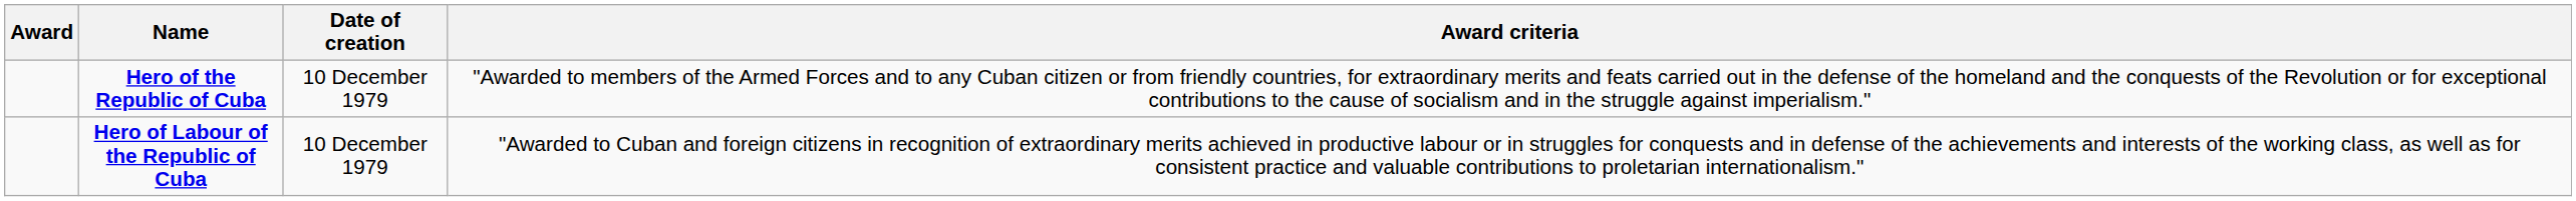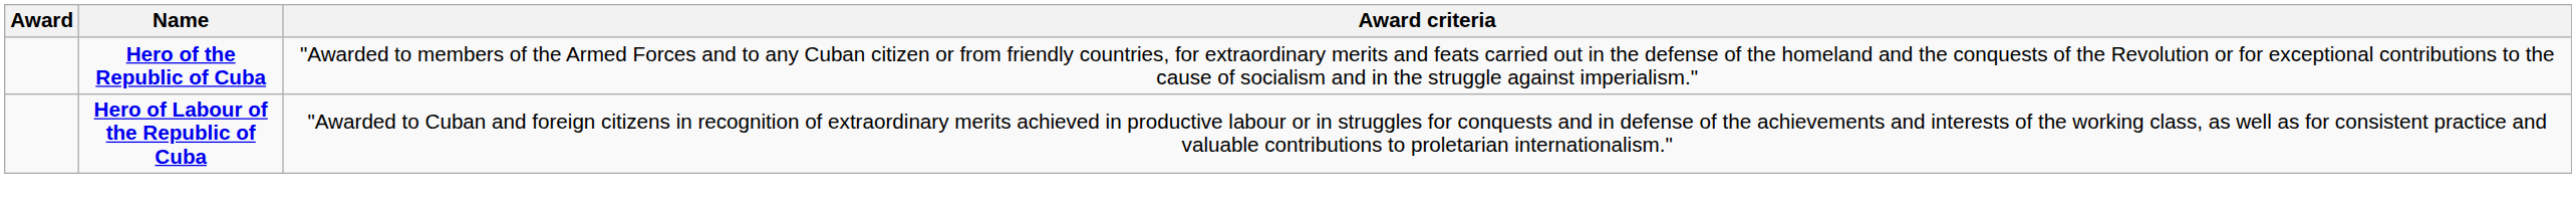 <table class="wikitable sortable" style="text-align:center;" width="100%">
 <tr>
 <th class=unsortable width="50px">Award</th>
 <th width="150px">Name </th>
-<th width="120px">Date of creation</th>
 <th>Award criteria</th>
 </tr>
 <tr>
 <td></td>
 <td><strong><a href='#'>Hero of the Republic of Cuba</a></strong><br></td>
-<td>10 December 1979</td>
 <td>"Awarded to members of the Armed Forces and to any Cuban citizen or from friendly countries, for extraordinary merits and feats carried out in the defense of the homeland and the conquests of the Revolution or for exceptional contributions to the cause of socialism and in the struggle against imperialism."</td>
 </tr>
 <tr>
 <td></td>
 <td><strong><a href='#'>Hero of Labour of the Republic of Cuba</a></strong><br></td>
-<td>10 December 1979</td>
 <td>"Awarded to Cuban and foreign citizens in recognition of extraordinary merits achieved in productive labour or in struggles for conquests and in defense of the achievements and interests of the working class, as well as for consistent practice and valuable contributions to proletarian internationalism."</td>
 </tr>
 </table>
